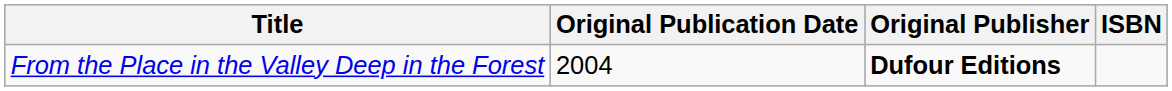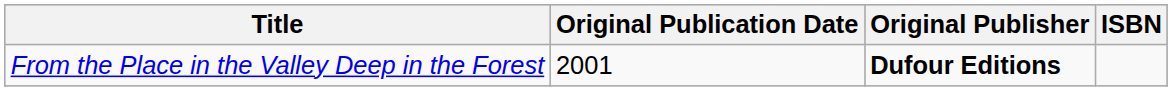 <table class="wikitable sortable">
 <tr>
 <th>Title</th>
 <th>Original Publication Date</th>
 <th>Original Publisher</th>
 <th>ISBN</th>
 </tr>
 <tr>
 <td><em><a href='#'>From the Place in the Valley Deep in the Forest</a></em></td>
-<td>2004</td>
+<td>2001</td>
 <td><strong>Dufour Editions</strong></td>
 <td></td>
 </tr>
 </table>
